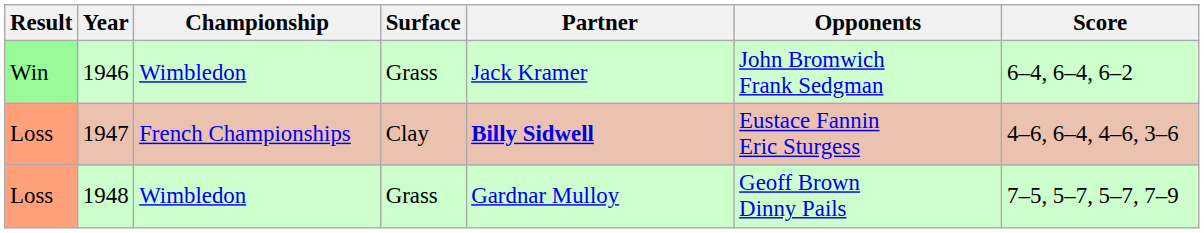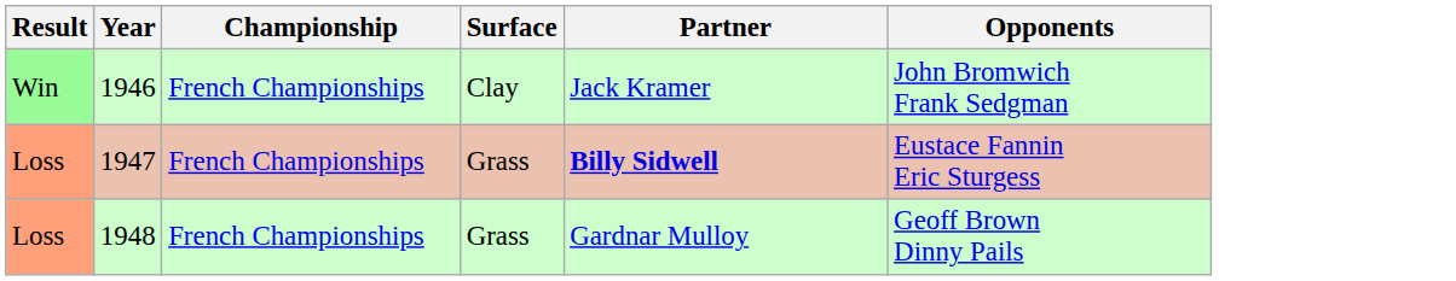 <table class="sortable wikitable">
 <tr>
 <th style="width:40px">Result</th>
 <th style="width:30px">Year</th>
 <th style="width:165px">Championship</th>
 <th style="width:50px">Surface</th>
 <th style="width:180px">Partner</th>
 <th style="width:180px">Opponents</th>
-<th style="width:130px" class="unsortable">Score</th>
 </tr>
 <tr style="background:#cfc;">
 <td style="background:#98fb98;">Win</td>
 <td>1946</td>
-<td><a href='#'>Wimbledon</a></td>
-<td>Grass</td>
+<td><a href='#'>French Championships</a></td>
+<td>Clay</td>
 <td> <a href='#'>Jack Kramer</a></td>
 <td> <a href='#'>John Bromwich</a> <br>  <a href='#'>Frank Sedgman</a></td>
-<td>6–4, 6–4, 6–2</td>
 </tr>
 <tr style="background:#ebc2af;">
 <td style="background:#ffa07a;">Loss</td>
 <td>1947</td>
 <td><a href='#'>French Championships</a></td>
-<td>Clay</td>
+<td>Grass</td>
 <td><strong> <a href='#'>Billy Sidwell</a></strong></td>
 <td> <a href='#'>Eustace Fannin</a> <br>  <a href='#'>Eric Sturgess</a></td>
-<td>4–6, 6–4, 4–6, 3–6</td>
 </tr>
 <tr style="background:#cfc;">
 <td style="background:#ffa07a;">Loss</td>
 <td>1948</td>
-<td><a href='#'>Wimbledon</a></td>
+<td><a href='#'>French Championships</a></td>
 <td>Grass</td>
 <td> <a href='#'>Gardnar Mulloy</a></td>
 <td> <a href='#'>Geoff Brown</a> <br>  <a href='#'>Dinny Pails</a></td>
-<td>7–5, 5–7, 5–7, 7–9</td>
 </tr>
 </table>
